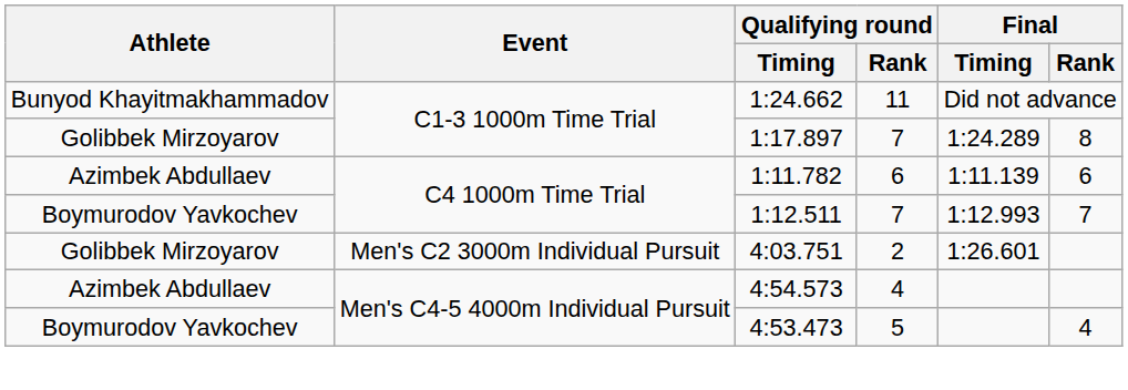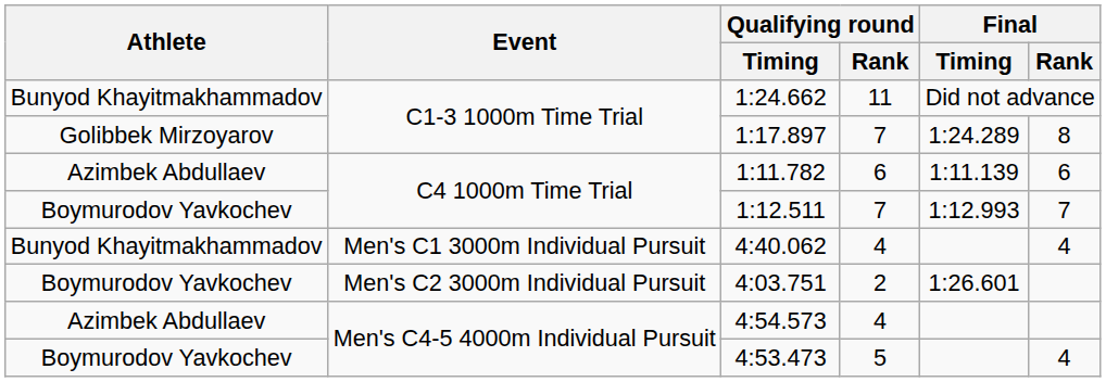 <table class="wikitable" style="text-align:center; font-size:90%">
 <tr>
 <th rowspan="2">Athlete</th>
 <th rowspan="2">Event</th>
 <th colspan="2">Qualifying round</th>
 <th colspan="2">Final</th>
 </tr>
 <tr>
 <th>Timing</th>
 <th>Rank</th>
 <th>Timing</th>
 <th>Rank</th>
 </tr>
 <tr>
 <td align="left">Bunyod Khayitmakhammadov</td>
 <td rowspan="2">C1-3 1000m Time Trial</td>
 <td>1:24.662</td>
 <td>11</td>
 <td colspan="2">Did not advance</td>
 </tr>
 <tr>
 <td>Golibbek Mirzoyarov</td>
 <td>1:17.897</td>
 <td>7</td>
 <td>1:24.289</td>
 <td>8</td>
 </tr>
 <tr>
 <td>Azimbek Abdullaev</td>
 <td rowspan="2">C4 1000m Time Trial</td>
 <td>1:11.782</td>
 <td>6</td>
 <td>1:11.139</td>
 <td>6</td>
 </tr>
 <tr>
 <td>Boymurodov Yavkochev</td>
 <td>1:12.511</td>
 <td>7</td>
 <td>1:12.993</td>
 <td>7</td>
 </tr>
 <tr>
-<td>Golibbek Mirzoyarov</td>
+<td>Bunyod Khayitmakhammadov</td>
+<td>Men's C1 3000m Individual Pursuit</td>
+<td>4:40.062</td>
+<td>4</td>
+<td></td>
+<td>4</td>
+</tr>
+<tr>
+<td>Boymurodov Yavkochev</td>
 <td>Men's C2 3000m Individual Pursuit</td>
 <td>4:03.751</td>
 <td>2</td>
 <td>1:26.601</td>
 <td></td>
 </tr>
 <tr>
 <td>Azimbek Abdullaev</td>
 <td rowspan="2">Men's C4-5 4000m Individual Pursuit</td>
 <td>4:54.573</td>
 <td>4</td>
 <td></td>
 <td></td>
 </tr>
 <tr>
 <td>Boymurodov Yavkochev</td>
 <td>4:53.473</td>
 <td>5</td>
 <td></td>
 <td>4</td>
 </tr>
 </table>
